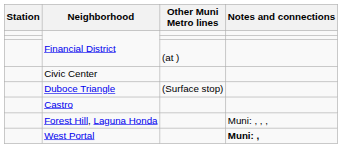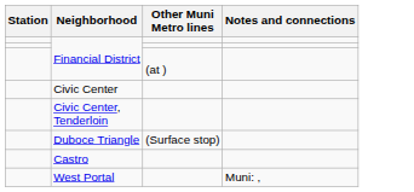 <table class="wikitable">
 <tr>
 <th>Station</th>
 <th>Neighborhood</th>
 <th>Other Muni<br>Metro lines</th>
 <th>Notes and connections</th>
 </tr>
 <tr>
 <td> </td>
 <td rowspan="3"><a href='#'>Financial District</a></td>
 <td>    </td>
 <td></td>
 </tr>
 <tr>
 <td> </td>
 <td>    </td>
 <td></td>
 </tr>
 <tr>
 <td> </td>
 <td>    <br> (at )</td>
 <td></td>
 </tr>
 <tr>
 <td> </td>
 <td>Civic Center</td>
 <td>    </td>
 <td></td>
 </tr>
 <tr>
 <td> </td>
+<td><a href='#'>Civic Center</a>,<br><a href='#'>Tenderloin</a></td>
+<td>    </td>
+<td></td>
+</tr>
+<tr>
+<td> </td>
 <td><a href='#'>Duboce Triangle</a></td>
 <td> (Surface stop)<br>  </td>
 <td></td>
 </tr>
 <tr>
 <td> </td>
 <td><a href='#'>Castro</a></td>
 <td>  </td>
 <td></td>
 </tr>
 <tr>
 <td> </td>
-<td><a href='#'>Forest Hill</a>, <a href='#'>Laguna Honda</a></td>
-<td>  </td>
-<td> Muni: , , , </td>
-</tr>
-<tr>
-<td> </td>
 <td><a href='#'>West Portal</a></td>
 <td>  </td>
-<td><strong> Muni: , </strong></td>
+<td> Muni: , </td>
 </tr>
 </table>
